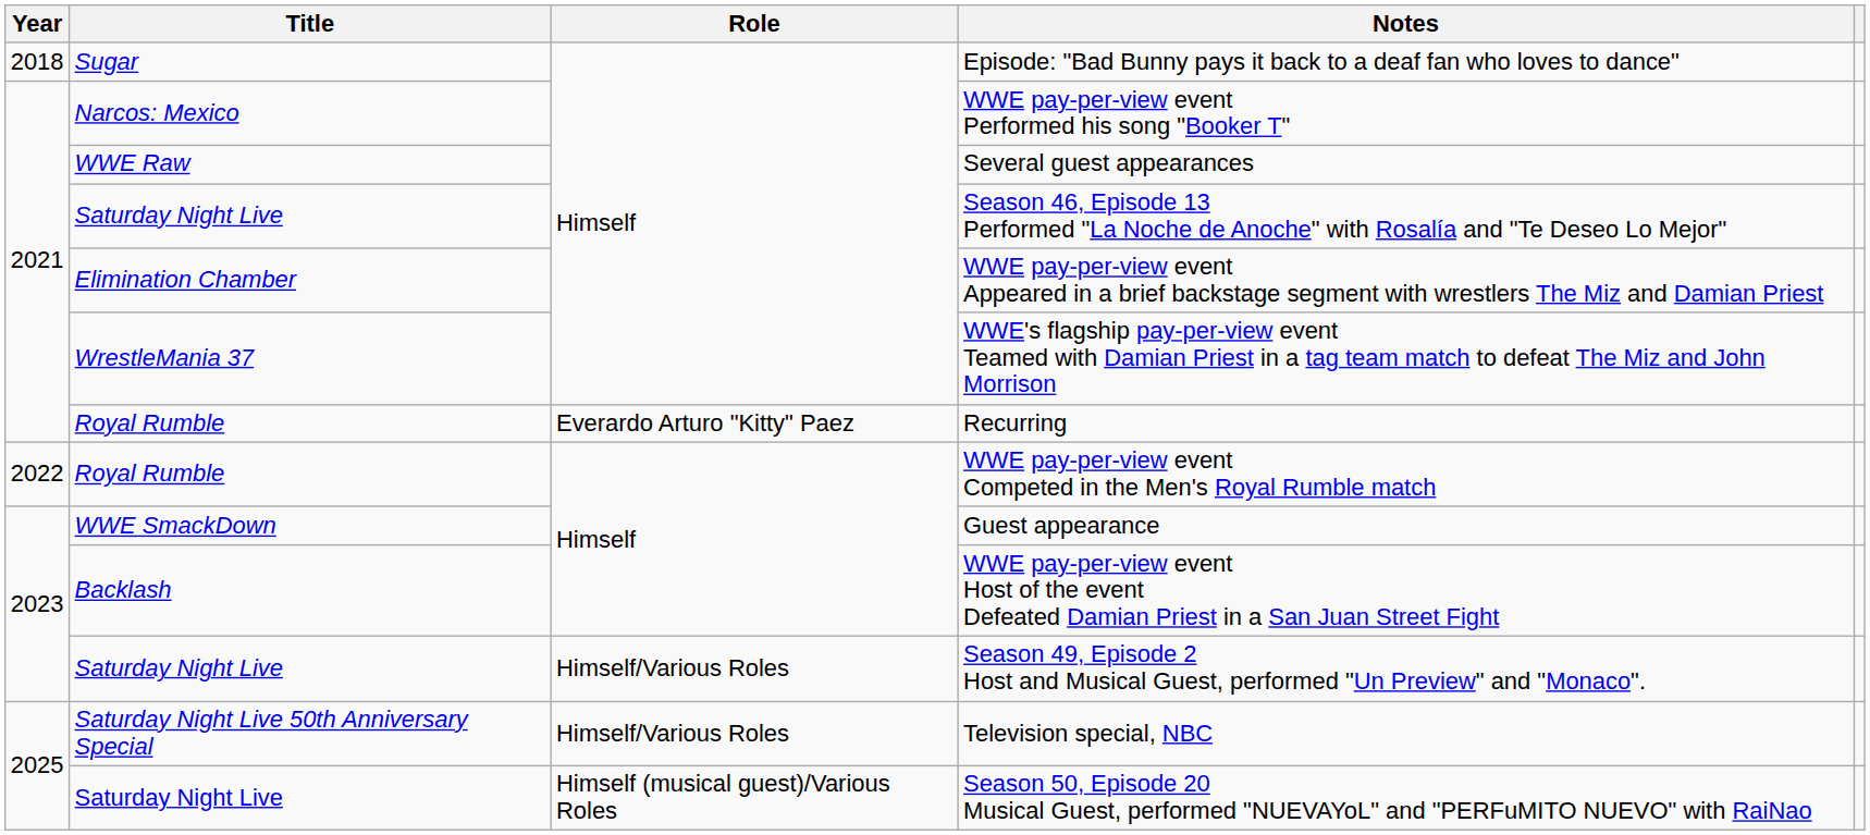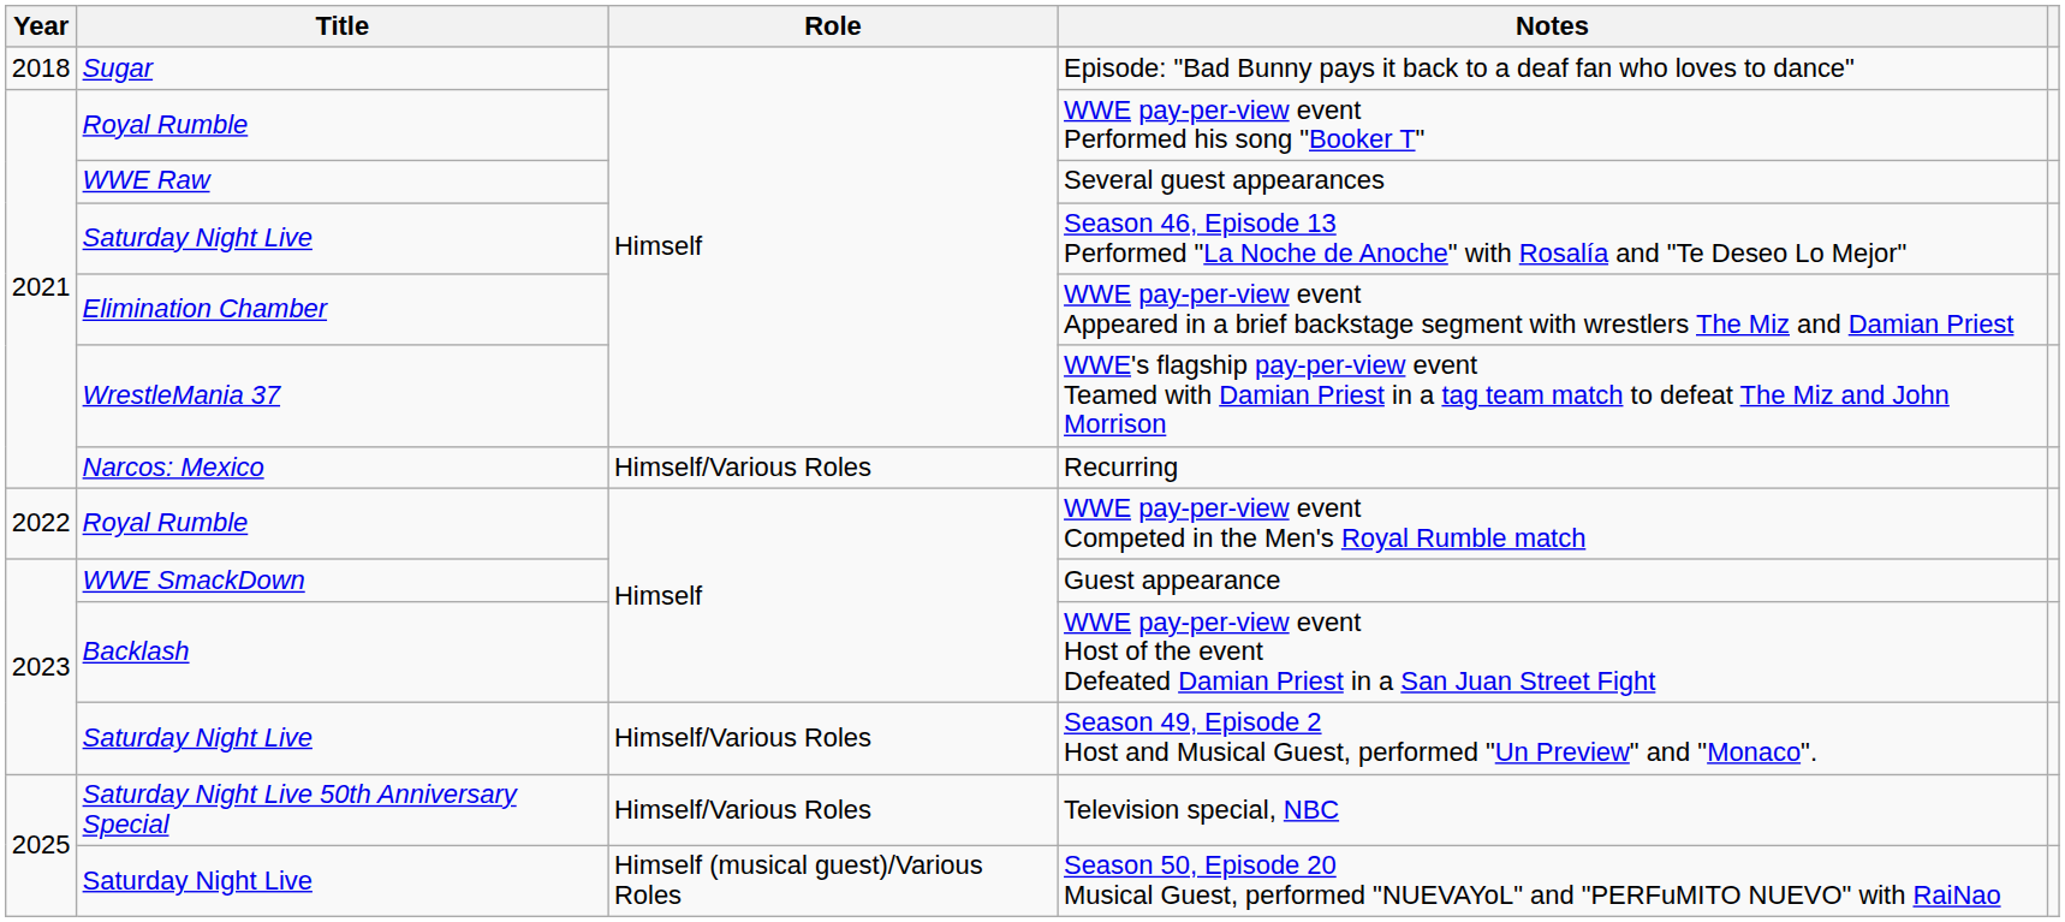 <table class="wikitable">
 <tr>
 <th>Year</th>
 <th>Title</th>
 <th>Role</th>
 <th>Notes</th>
 <th></th>
 </tr>
 <tr>
 <td>2018</td>
 <td><em><a href='#'>Sugar</a></em></td>
 <td rowspan="6">Himself</td>
 <td>Episode: "Bad Bunny pays it back to a deaf fan who loves to dance"</td>
 <td align=center></td>
 </tr>
 <tr>
 <td rowspan=6>2021</td>
-<td><em><a href='#'>Narcos: Mexico</a></em></td>
+<td><em><a href='#'>Royal Rumble</a></em></td>
 <td><a href='#'>WWE</a> <a href='#'>pay-per-view</a> event<br>Performed his song "<a href='#'>Booker T</a>"</td>
 <td align=center></td>
 </tr>
 <tr>
 <td><em><a href='#'>WWE Raw</a></em></td>
 <td>Several guest appearances</td>
 <td align=center></td>
 </tr>
 <tr>
 <td><em><a href='#'>Saturday Night Live</a></em></td>
 <td><a href='#'>Season 46, Episode 13</a><br>Performed "<a href='#'>La Noche de Anoche</a>" with <a href='#'>Rosalía</a> and "Te Deseo Lo Mejor"</td>
 <td align=center></td>
 </tr>
 <tr>
 <td><em><a href='#'>Elimination Chamber</a></em></td>
 <td><a href='#'>WWE</a> <a href='#'>pay-per-view</a> event<br>Appeared in a brief backstage segment with wrestlers <a href='#'>The Miz</a> and <a href='#'>Damian Priest</a></td>
 <td align=center></td>
 </tr>
 <tr>
 <td><em><a href='#'>WrestleMania 37</a></em></td>
 <td><a href='#'>WWE</a>'s flagship <a href='#'>pay-per-view</a> event<br>Teamed with <a href='#'>Damian Priest</a> in a <a href='#'>tag team match</a> to defeat <a href='#'>The Miz and John Morrison</a></td>
 <td align=center></td>
 </tr>
 <tr>
-<td><em><a href='#'>Royal Rumble</a></em></td>
-<td>Everardo Arturo "Kitty" Paez</td>
+<td><em><a href='#'>Narcos: Mexico</a></em></td>
+<td>Himself/Various Roles</td>
 <td>Recurring</td>
 <td align=center></td>
 </tr>
 <tr>
 <td>2022</td>
 <td><em><a href='#'>Royal Rumble</a></em></td>
 <td rowspan="3">Himself</td>
 <td><a href='#'>WWE</a> <a href='#'>pay-per-view</a> event<br>Competed in the Men's <a href='#'>Royal Rumble match</a></td>
 <td align="center"></td>
 </tr>
 <tr>
 <td rowspan="3">2023</td>
 <td><em><a href='#'>WWE SmackDown</a></em></td>
 <td>Guest appearance</td>
 <td align="center"></td>
 </tr>
 <tr>
 <td><em><a href='#'>Backlash</a></em></td>
 <td><a href='#'>WWE</a> <a href='#'>pay-per-view</a> event<br>Host of the event<br>Defeated <a href='#'>Damian Priest</a> in a <a href='#'>San Juan Street Fight</a></td>
 <td align="center"></td>
 </tr>
 <tr>
 <td><em><a href='#'>Saturday Night Live</a></em></td>
 <td>Himself/Various Roles</td>
 <td><a href='#'>Season 49, Episode 2</a><br>Host and Musical Guest, performed "<a href='#'>Un Preview</a>" and "<a href='#'>Monaco</a>".</td>
 <td></td>
 </tr>
 <tr>
 <td rowspan="2">2025</td>
 <td><a href='#'><em>Saturday Night Live 50th Anniversary Special</em></a></td>
 <td>Himself/Various Roles</td>
 <td>Television special, <a href='#'>NBC</a></td>
 <td></td>
 </tr>
 <tr>
 <td><a href='#'>Saturday Night Live</a></td>
 <td>Himself (musical guest)/Various Roles</td>
 <td><a href='#'>Season 50, Episode 20</a><br>Musical Guest, performed "NUEVAYoL" and "PERFuMITO NUEVO" with <a href='#'>RaiNao</a></td>
 <td></td>
 </tr>
 </table>
